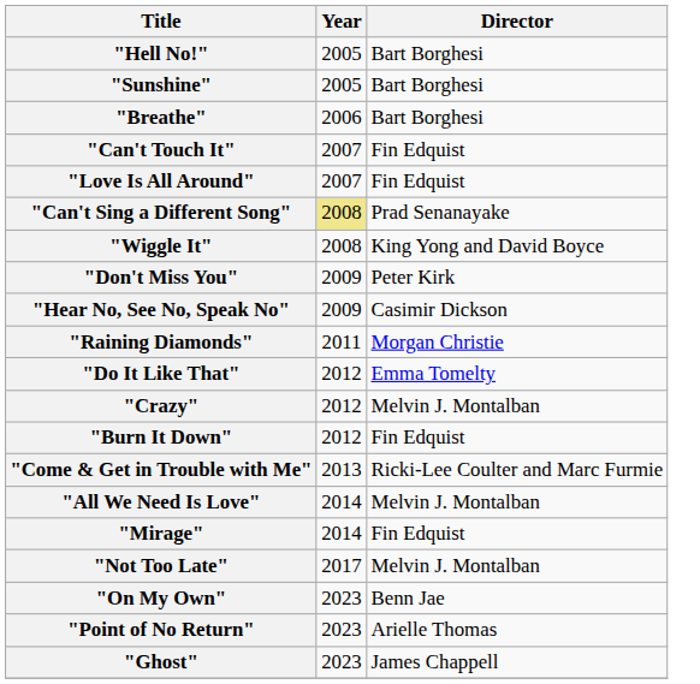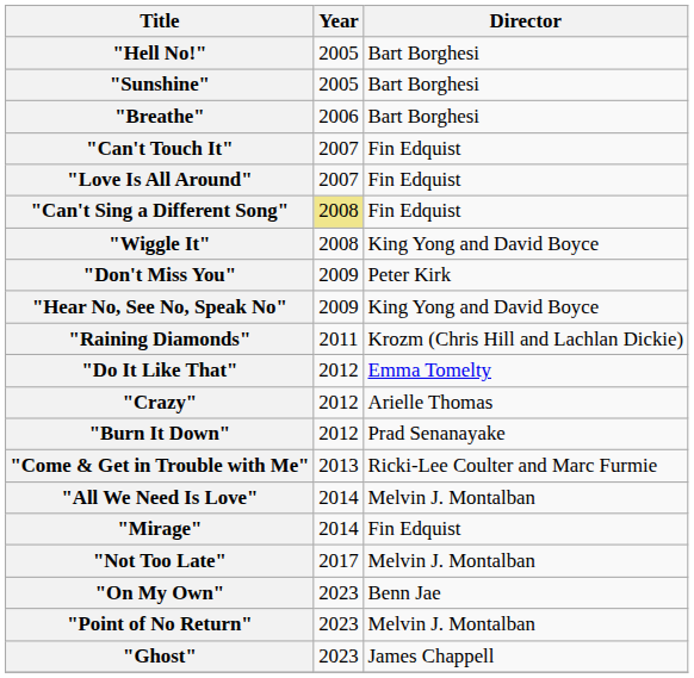 <table class="wikitable plainrowheaders sortable" border="1">
 <tr>
 <th scope="col">Title</th>
 <th scope="col">Year</th>
 <th scope="col">Director</th>
 </tr>
 <tr>
 <th scope="row">"Hell No!"</th>
 <td style="text-align:center;">2005</td>
 <td>Bart Borghesi</td>
 </tr>
 <tr>
 <th scope="row">"Sunshine"</th>
 <td style="text-align:center;">2005</td>
 <td>Bart Borghesi</td>
 </tr>
 <tr>
 <th scope="row">"Breathe"</th>
 <td style="text-align:center;">2006</td>
 <td>Bart Borghesi</td>
 </tr>
 <tr>
 <th scope="row">"Can't Touch It"</th>
 <td style="text-align:center;">2007</td>
 <td>Fin Edquist</td>
 </tr>
 <tr>
 <th scope="row">"Love Is All Around"</th>
 <td style="text-align:center;">2007</td>
 <td>Fin Edquist</td>
 </tr>
 <tr>
 <th scope="row">"Can't Sing a Different Song"</th>
 <td style="background: khaki; text-align:center;">2008</td>
-<td>Prad Senanayake</td>
+<td>Fin Edquist</td>
 </tr>
 <tr>
 <th scope="row">"Wiggle It"</th>
 <td style="text-align:center;">2008</td>
 <td>King Yong and David Boyce</td>
 </tr>
 <tr>
 <th scope="row">"Don't Miss You"</th>
 <td style="text-align:center;">2009</td>
 <td>Peter Kirk</td>
 </tr>
 <tr>
 <th scope="row">"Hear No, See No, Speak No"</th>
 <td style="text-align:center;">2009</td>
-<td>Casimir Dickson</td>
+<td>King Yong and David Boyce</td>
 </tr>
 <tr>
 <th scope="row">"Raining Diamonds"</th>
 <td style="text-align:center;">2011</td>
-<td><a href='#'>Morgan Christie</a></td>
+<td>Krozm (Chris Hill and Lachlan Dickie)</td>
 </tr>
 <tr>
 <th scope="row">"Do It Like That"</th>
 <td style="text-align:center;">2012</td>
 <td><a href='#'>Emma Tomelty</a></td>
 </tr>
 <tr>
 <th scope="row">"Crazy"</th>
 <td style="text-align:center;">2012</td>
-<td>Melvin J. Montalban</td>
+<td>Arielle Thomas</td>
 </tr>
 <tr>
 <th scope="row">"Burn It Down"</th>
 <td style="text-align:center;">2012</td>
-<td>Fin Edquist</td>
+<td>Prad Senanayake</td>
 </tr>
 <tr>
 <th scope="row">"Come & Get in Trouble with Me"</th>
 <td style="text-align:center;">2013</td>
 <td>Ricki-Lee Coulter and Marc Furmie</td>
 </tr>
 <tr>
 <th scope="row">"All We Need Is Love"</th>
 <td style="text-align:center;">2014</td>
 <td>Melvin J. Montalban</td>
 </tr>
 <tr>
 <th scope="row">"Mirage"</th>
 <td style="text-align:center;">2014</td>
 <td>Fin Edquist</td>
 </tr>
 <tr>
 <th scope="row">"Not Too Late"</th>
 <td style="text-align:center;">2017</td>
 <td>Melvin J. Montalban</td>
 </tr>
 <tr>
 <th scope="row">"On My Own"</th>
 <td style="text-align:center;">2023</td>
 <td>Benn Jae</td>
 </tr>
 <tr>
 <th scope="row">"Point of No Return"</th>
 <td style="text-align:center;">2023</td>
-<td>Arielle Thomas</td>
+<td>Melvin J. Montalban</td>
 </tr>
 <tr>
 <th scope="row">"Ghost"</th>
 <td style="text-align:center;">2023</td>
 <td>James Chappell</td>
 </tr>
 <tr>
 </tr>
 </table>
